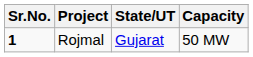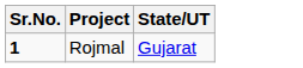 <table class="wikitable">
 <tr>
 <th>Sr.No.</th>
 <th>Project</th>
 <th>State/UT</th>
-<th>Capacity</th>
 </tr>
 <tr>
 <td><strong>1</strong></td>
 <td>Rojmal</td>
 <td><a href='#'>Gujarat</a></td>
-<td>50 MW</td>
 </tr>
 </table>
